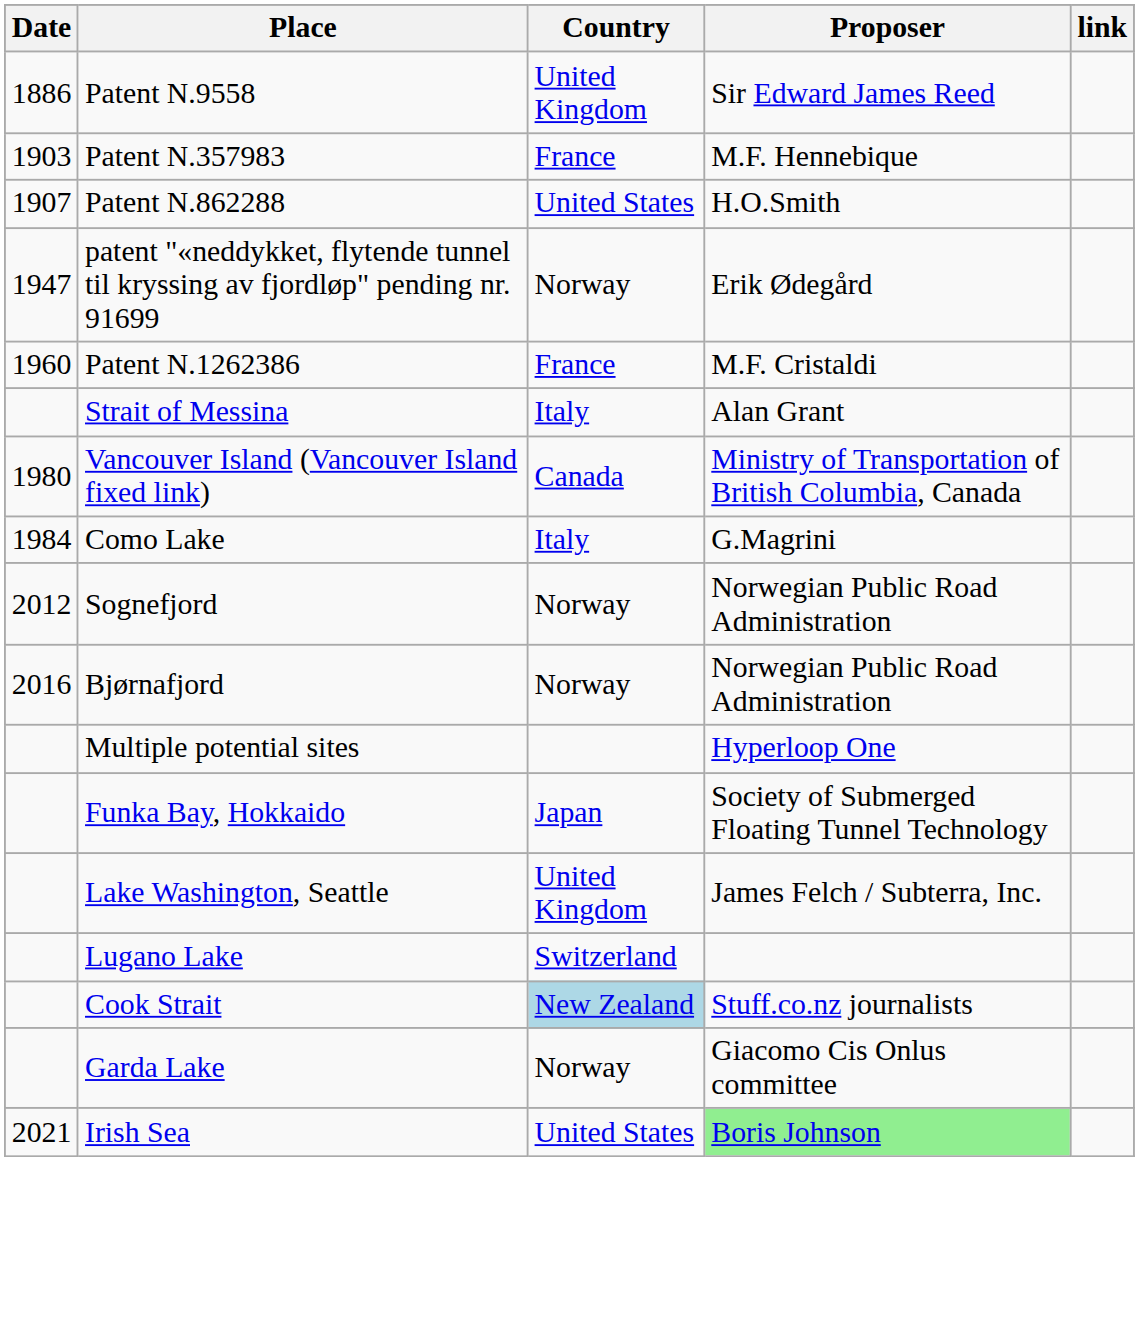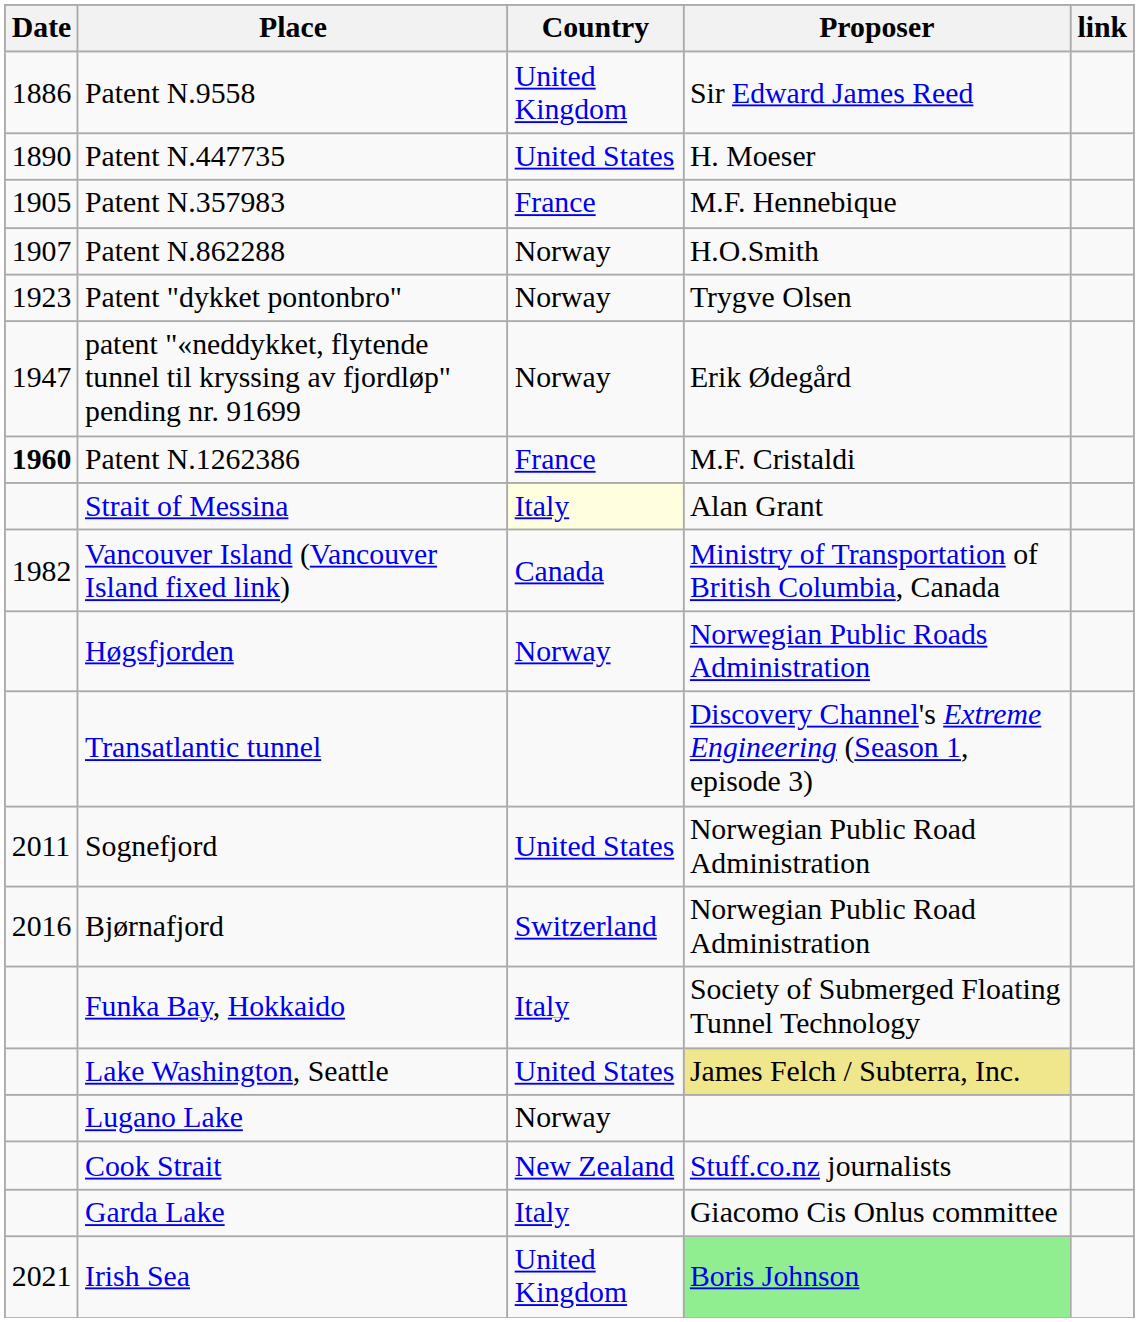 <table class = "wikitable sortable">
 <tr>
 <th>Date</th>
 <th>Place</th>
 <th>Country</th>
 <th>Proposer</th>
 <th class="unsortable">link</th>
 </tr>
 <tr>
 <td>1886</td>
 <td>Patent N.9558</td>
 <td><a href='#'>United Kingdom</a></td>
 <td>Sir <a href='#'>Edward James Reed</a></td>
 <td></td>
 </tr>
 <tr>
-<td>1903</td>
+<td>1890</td>
+<td>Patent N.447735</td>
+<td><a href='#'>United States</a></td>
+<td>H. Moeser</td>
+<td></td>
+</tr>
+<tr>
+<td>1905</td>
 <td>Patent N.357983</td>
 <td><a href='#'>France</a></td>
 <td>M.F. Hennebique</td>
 <td></td>
 </tr>
 <tr>
 <td>1907</td>
 <td>Patent N.862288</td>
-<td><a href='#'>United States</a></td>
+<td>Norway</td>
 <td>H.O.Smith</td>
+<td></td>
+</tr>
+<tr>
+<td>1923</td>
+<td>Patent "dykket pontonbro"</td>
+<td>Norway</td>
+<td>Trygve Olsen</td>
 <td></td>
 </tr>
 <tr>
 <td>1947</td>
 <td>patent "«neddykket, flytende tunnel til kryssing av fjordløp" pending nr. 91699</td>
 <td>Norway</td>
 <td>Erik Ødegård</td>
 <td></td>
 </tr>
 <tr>
-<td>1960</td>
+<td><strong>1960</strong></td>
 <td>Patent N.1262386</td>
 <td><a href='#'>France</a></td>
 <td>M.F. Cristaldi</td>
 <td></td>
 </tr>
 <tr>
 <td></td>
 <td><a href='#'>Strait of Messina</a></td>
-<td><a href='#'>Italy</a></td>
+<td style="background: lightyellow;"><a href='#'>Italy</a></td>
 <td>Alan Grant</td>
 <td></td>
 </tr>
 <tr>
-<td>1980</td>
+<td>1982</td>
 <td><a href='#'>Vancouver Island</a> (<a href='#'>Vancouver Island fixed link</a>)</td>
 <td><a href='#'>Canada</a></td>
 <td><a href='#'>Ministry of Transportation</a> of <a href='#'>British Columbia</a>, Canada</td>
 <td></td>
 </tr>
 <tr>
-<td>1984</td>
-<td>Como Lake</td>
-<td><a href='#'>Italy</a></td>
-<td>G.Magrini</td>
+<td></td>
+<td><a href='#'>Høgsfjorden</a></td>
+<td><a href='#'>Norway</a></td>
+<td><a href='#'>Norwegian Public Roads Administration</a></td>
 <td></td>
 </tr>
 <tr>
-<td>2012</td>
+<td></td>
+<td><a href='#'>Transatlantic tunnel</a></td>
+<td></td>
+<td><a href='#'>Discovery Channel</a>'s <em><a href='#'>Extreme Engineering</a></em> (<a href='#'>Season 1</a>, episode 3)</td>
+<td></td>
+</tr>
+<tr>
+<td>2011</td>
 <td>Sognefjord</td>
-<td>Norway</td>
+<td><a href='#'>United States</a></td>
 <td>Norwegian Public Road Administration</td>
 <td></td>
 </tr>
 <tr>
 <td>2016</td>
 <td>Bjørnafjord</td>
-<td>Norway</td>
+<td><a href='#'>Switzerland</a></td>
 <td>Norwegian Public Road Administration</td>
 <td></td>
 </tr>
 <tr>
 <td></td>
-<td>Multiple potential sites</td>
-<td></td>
-<td><a href='#'>Hyperloop One</a></td>
-<td></td>
-</tr>
-<tr>
-<td></td>
 <td><a href='#'>Funka Bay</a>, <a href='#'>Hokkaido</a></td>
-<td><a href='#'>Japan</a></td>
+<td><a href='#'>Italy</a></td>
 <td>Society of Submerged Floating Tunnel Technology</td>
 <td></td>
 </tr>
 <tr>
 <td></td>
 <td><a href='#'>Lake Washington</a>, Seattle</td>
-<td><a href='#'>United Kingdom</a></td>
-<td>James Felch / Subterra, Inc.</td>
+<td><a href='#'>United States</a></td>
+<td style="background: khaki;">James Felch / Subterra, Inc.</td>
 <td></td>
 </tr>
 <tr>
 <td></td>
 <td><a href='#'>Lugano Lake</a></td>
-<td><a href='#'>Switzerland</a></td>
+<td>Norway</td>
 <td></td>
 <td></td>
 </tr>
 <tr>
 <td></td>
 <td><a href='#'>Cook Strait</a></td>
-<td style="background: lightblue;"><a href='#'>New Zealand</a></td>
+<td><a href='#'>New Zealand</a></td>
 <td><a href='#'>Stuff.co.nz</a> journalists</td>
 <td></td>
 </tr>
 <tr>
 <td></td>
 <td><a href='#'>Garda Lake</a></td>
-<td>Norway</td>
+<td><a href='#'>Italy</a></td>
 <td>Giacomo Cis Onlus committee</td>
 <td></td>
 </tr>
 <tr>
 <td>2021</td>
 <td><a href='#'>Irish Sea</a></td>
-<td><a href='#'>United States</a></td>
+<td><a href='#'>United Kingdom</a></td>
 <td style="background: lightgreen;"><a href='#'>Boris Johnson</a></td>
 <td></td>
 </tr>
 </table>
